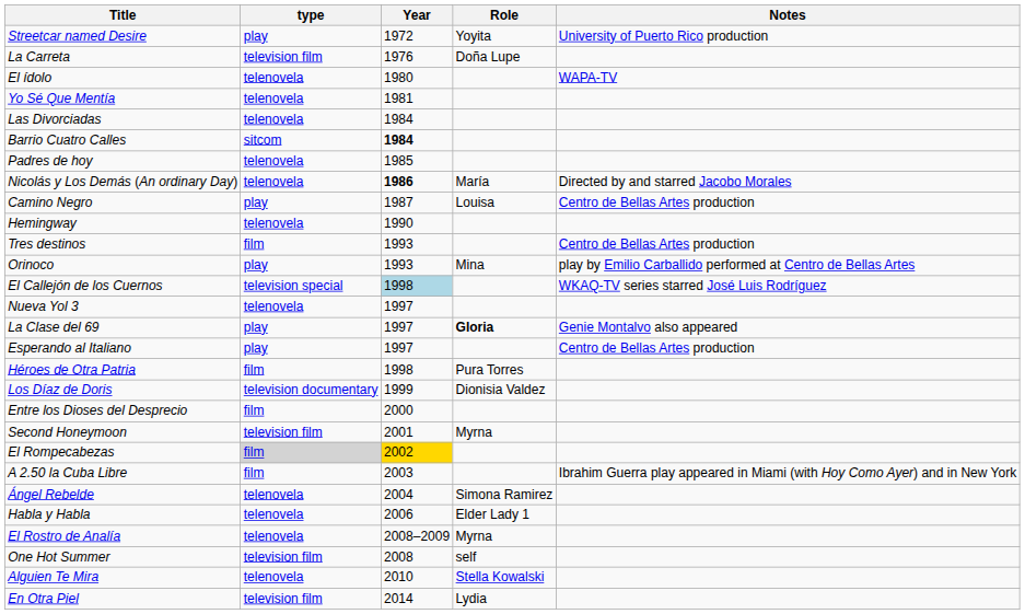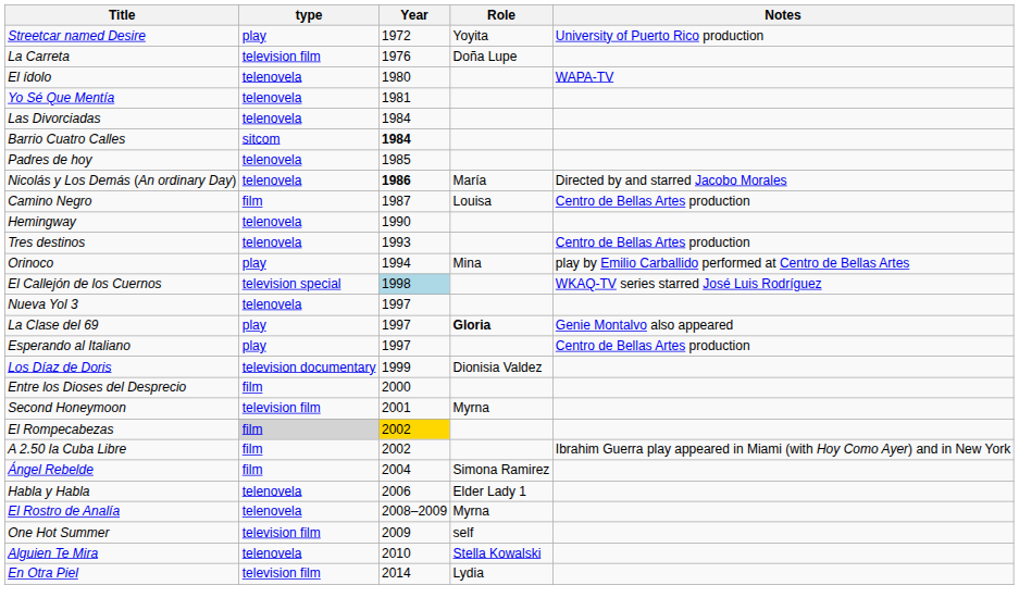 <table class="wikitable sortable plainrowheaders">
 <tr>
 <th scope="col">Title</th>
 <th scope="col">type</th>
 <th scope="col">Year</th>
 <th scope="col">Role</th>
 <th scope="col" class="unsortable">Notes</th>
 </tr>
 <tr>
 <td><em><a href='#'>Streetcar named Desire</a></em></td>
 <td><a href='#'>play</a></td>
 <td>1972</td>
 <td>Yoyita</td>
 <td><a href='#'>University of Puerto Rico</a> production</td>
 </tr>
 <tr>
 <td><em>La Carreta</em></td>
 <td><a href='#'>television film</a></td>
 <td>1976</td>
 <td>Doña Lupe</td>
 <td></td>
 </tr>
 <tr>
 <td><em>El ídolo</em></td>
 <td><a href='#'>telenovela</a></td>
 <td>1980</td>
 <td></td>
 <td><a href='#'>WAPA-TV</a></td>
 </tr>
 <tr>
 <td><em><a href='#'>Yo Sé Que Mentía</a></em></td>
 <td><a href='#'>telenovela</a></td>
 <td>1981</td>
 <td></td>
 <td></td>
 </tr>
 <tr>
 <td><em>Las Divorciadas</em></td>
 <td><a href='#'>telenovela</a></td>
 <td>1984</td>
 <td></td>
 <td></td>
 </tr>
 <tr>
 <td><em>Barrio Cuatro Calles</em></td>
 <td><a href='#'>sitcom</a></td>
 <td><strong>1984</strong></td>
 <td></td>
 <td></td>
 </tr>
 <tr>
 <td><em>Padres de hoy</em></td>
 <td><a href='#'>telenovela</a></td>
 <td>1985</td>
 <td></td>
 <td></td>
 </tr>
 <tr>
 <td><em>Nicolás y Los Demás</em> (<em>An ordinary Day</em>)</td>
 <td><a href='#'>telenovela</a></td>
 <td><strong>1986</strong></td>
 <td>María</td>
 <td>Directed by and starred <a href='#'>Jacobo Morales</a></td>
 </tr>
 <tr>
 <td><em>Camino Negro</em></td>
-<td><a href='#'>play</a></td>
+<td><a href='#'>film</a></td>
 <td>1987</td>
 <td>Louisa</td>
 <td><a href='#'>Centro de Bellas Artes</a> production</td>
 </tr>
 <tr>
 <td><em>Hemingway</em></td>
 <td><a href='#'>telenovela</a></td>
 <td>1990</td>
 <td></td>
 <td></td>
 </tr>
 <tr>
 <td><em>Tres destinos</em></td>
-<td><a href='#'>film</a></td>
+<td><a href='#'>telenovela</a></td>
 <td>1993</td>
 <td></td>
 <td><a href='#'>Centro de Bellas Artes</a> production</td>
 </tr>
 <tr>
 <td><em>Orinoco</em></td>
 <td><a href='#'>play</a></td>
-<td>1993</td>
+<td>1994</td>
 <td>Mina</td>
 <td>play by <a href='#'>Emilio Carballido</a> performed at <a href='#'>Centro de Bellas Artes</a></td>
 </tr>
 <tr>
 <td><em>El Callejón de los Cuernos</em></td>
 <td><a href='#'>television special</a></td>
 <td style="background: lightblue;">1998</td>
 <td></td>
 <td><a href='#'>WKAQ-TV</a> series starred <a href='#'>José Luis Rodríguez</a></td>
 </tr>
 <tr>
 <td><em>Nueva Yol 3</em></td>
 <td><a href='#'>telenovela</a></td>
 <td>1997</td>
 <td></td>
 <td></td>
 </tr>
 <tr>
 <td><em>La Clase del 69</em></td>
 <td><a href='#'>play</a></td>
 <td>1997</td>
 <td><strong>Gloria</strong></td>
 <td><a href='#'>Genie Montalvo</a> also appeared</td>
 </tr>
 <tr>
 <td><em>Esperando al Italiano</em></td>
 <td><a href='#'>play</a></td>
 <td>1997</td>
 <td></td>
 <td><a href='#'>Centro de Bellas Artes</a> production</td>
 </tr>
 <tr>
-<td><em><a href='#'>Héroes de Otra Patria</a></em></td>
-<td><a href='#'>film</a></td>
-<td>1998</td>
-<td>Pura Torres</td>
-<td></td>
-</tr>
-<tr>
 <td><em><a href='#'>Los Díaz de Doris</a></em></td>
 <td><a href='#'>television documentary</a></td>
 <td>1999</td>
 <td>Dionisia Valdez</td>
 <td></td>
 </tr>
 <tr>
 <td><em>Entre los Dioses del Desprecio</em></td>
 <td><a href='#'>film</a></td>
 <td>2000</td>
 <td></td>
 <td></td>
 </tr>
 <tr>
 <td><em>Second Honeymoon</em></td>
 <td><a href='#'>television film</a></td>
 <td>2001</td>
 <td>Myrna</td>
 <td></td>
 </tr>
 <tr>
 <td><em>El Rompecabezas</em></td>
 <td style="background: lightgrey;"><a href='#'>film</a></td>
 <td style="background: gold;">2002</td>
 <td></td>
 <td></td>
 </tr>
 <tr>
 <td><em>A 2.50 la Cuba Libre</em></td>
 <td><a href='#'>film</a></td>
-<td>2003</td>
+<td>2002</td>
 <td></td>
 <td>Ibrahim Guerra play appeared in Miami (with <em>Hoy Como Ayer</em>) and in New York</td>
 </tr>
 <tr>
 <td><em><a href='#'>Ángel Rebelde</a></em></td>
-<td><a href='#'>telenovela</a></td>
+<td><a href='#'>film</a></td>
 <td>2004</td>
 <td>Simona Ramirez</td>
 <td></td>
 </tr>
 <tr>
 <td><em>Habla y Habla</em></td>
 <td><a href='#'>telenovela</a></td>
 <td>2006</td>
 <td>Elder Lady 1</td>
 <td></td>
 </tr>
 <tr>
 <td><em><a href='#'>El Rostro de Analía</a></em></td>
 <td><a href='#'>telenovela</a></td>
 <td>2008–2009</td>
 <td>Myrna</td>
 <td></td>
 </tr>
 <tr>
 <td><em>One Hot Summer</em></td>
 <td><a href='#'>television film</a></td>
-<td>2008</td>
+<td>2009</td>
 <td>self</td>
 <td></td>
 </tr>
 <tr>
 <td><em><a href='#'>Alguien Te Mira</a></em></td>
 <td><a href='#'>telenovela</a></td>
 <td>2010</td>
 <td><a href='#'>Stella Kowalski</a></td>
 <td></td>
 </tr>
 <tr>
 <td><em><a href='#'>En Otra Piel</a></em></td>
 <td><a href='#'>television film</a></td>
 <td>2014</td>
 <td>Lydia</td>
 <td></td>
 </tr>
 </table>
